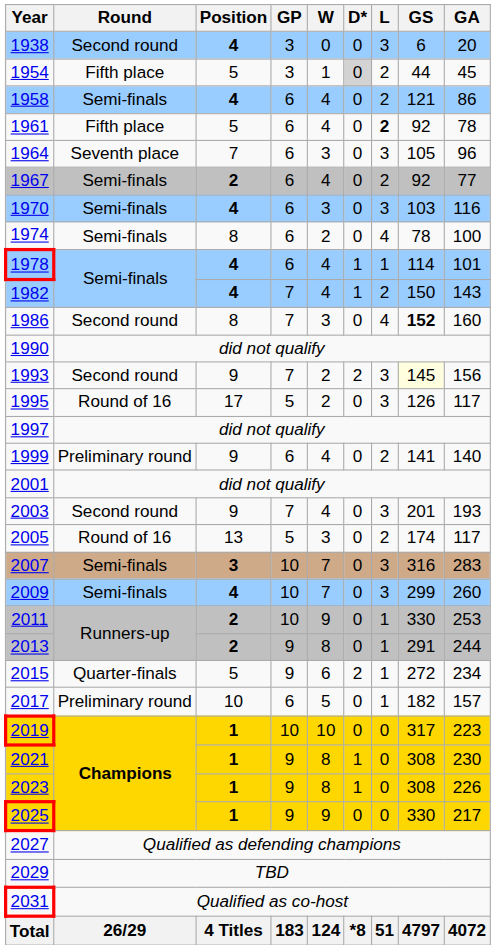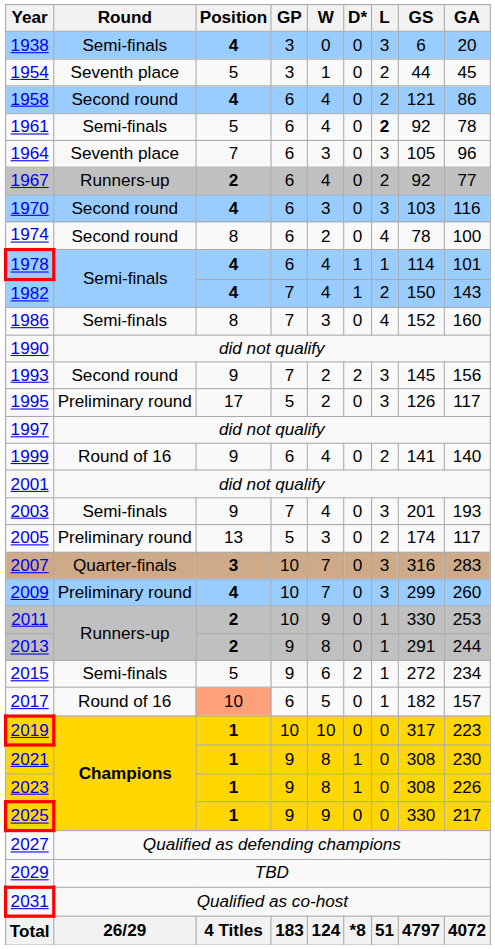 <table class="wikitable" style="text-align: center;">
 <tr>
 <th>Year</th>
 <th>Round</th>
 <th>Position</th>
 <th>GP</th>
 <th>W</th>
 <th>D*</th>
 <th>L</th>
 <th>GS</th>
 <th>GA</th>
 </tr>
 <tr bgcolor=9acdff>
 <td> <a href='#'>1938</a></td>
-<td>Second round</td>
+<td>Semi-finals</td>
 <td><strong>4</strong></td>
 <td>3</td>
 <td>0</td>
 <td>0</td>
 <td>3</td>
 <td>6</td>
 <td>20</td>
 </tr>
 <tr>
 <td> <a href='#'>1954</a></td>
-<td>Fifth place</td>
+<td>Seventh place</td>
 <td>5</td>
 <td>3</td>
 <td>1</td>
-<td style="background: lightgrey;">0</td>
+<td>0</td>
 <td>2</td>
 <td>44</td>
 <td>45</td>
 </tr>
 <tr bgcolor=9acdff>
 <td> <a href='#'>1958</a></td>
-<td>Semi-finals</td>
+<td>Second round</td>
 <td><strong>4</strong></td>
 <td>6</td>
 <td>4</td>
 <td>0</td>
 <td>2</td>
 <td>121</td>
 <td>86</td>
 </tr>
 <tr>
 <td> <a href='#'>1961</a></td>
-<td>Fifth place</td>
+<td>Semi-finals</td>
 <td>5</td>
 <td>6</td>
 <td>4</td>
 <td>0</td>
 <td><strong>2</strong></td>
 <td>92</td>
 <td>78</td>
 </tr>
 <tr>
 <td> <a href='#'>1964</a></td>
 <td>Seventh place</td>
 <td>7</td>
 <td>6</td>
 <td>3</td>
 <td>0</td>
 <td>3</td>
 <td>105</td>
 <td>96</td>
 </tr>
 <tr bgcolor=#C0C0C0>
 <td> <a href='#'>1967</a></td>
-<td>Semi-finals</td>
+<td>Runners-up</td>
 <td><strong>2</strong> </td>
 <td>6</td>
 <td>4</td>
 <td>0</td>
 <td>2</td>
 <td>92</td>
 <td>77</td>
 </tr>
 <tr bgcolor=9acdff>
 <td> <a href='#'>1970</a></td>
-<td>Semi-finals</td>
+<td>Second round</td>
 <td><strong>4</strong></td>
 <td>6</td>
 <td>3</td>
 <td>0</td>
 <td>3</td>
 <td>103</td>
 <td>116</td>
 </tr>
 <tr>
 <td> <a href='#'>1974</a></td>
-<td>Semi-finals</td>
+<td>Second round</td>
 <td>8</td>
 <td>6</td>
 <td>2</td>
 <td>0</td>
 <td>4</td>
 <td>78</td>
 <td>100</td>
 </tr>
 <tr bgcolor=9acdff>
 <td style="border: 3px solid red"> <a href='#'>1978</a></td>
 <td rowspan=2>Semi-finals</td>
 <td><strong>4</strong></td>
 <td>6</td>
 <td>4</td>
 <td>1</td>
 <td>1</td>
 <td>114</td>
 <td>101</td>
 </tr>
 <tr bgcolor=9acdff>
 <td> <a href='#'>1982</a></td>
 <td><strong>4</strong></td>
 <td>7</td>
 <td>4</td>
 <td>1</td>
 <td>2</td>
 <td>150</td>
 <td>143</td>
 </tr>
 <tr>
 <td> <a href='#'>1986</a></td>
-<td>Second round</td>
+<td>Semi-finals</td>
 <td>8</td>
 <td>7</td>
 <td>3</td>
 <td>0</td>
 <td>4</td>
-<td><strong>152</strong></td>
+<td>152</td>
 <td>160</td>
 </tr>
 <tr>
 <td> <a href='#'>1990</a></td>
 <td colspan="8"><em>did not qualify</em></td>
 </tr>
 <tr>
 <td> <a href='#'>1993</a></td>
 <td>Second round</td>
 <td>9</td>
 <td>7</td>
 <td>2</td>
 <td>2</td>
 <td>3</td>
-<td style="background: lightyellow;">145</td>
+<td>145</td>
 <td>156</td>
 </tr>
 <tr>
 <td> <a href='#'>1995</a></td>
-<td>Round of 16</td>
+<td>Preliminary round</td>
 <td>17</td>
 <td>5</td>
 <td>2</td>
 <td>0</td>
 <td>3</td>
 <td>126</td>
 <td>117</td>
 </tr>
 <tr>
 <td> <a href='#'>1997</a></td>
 <td colspan="8"><em>did not qualify</em></td>
 </tr>
 <tr>
 <td> <a href='#'>1999</a></td>
-<td>Preliminary round</td>
+<td>Round of 16</td>
 <td>9</td>
 <td>6</td>
 <td>4</td>
 <td>0</td>
 <td>2</td>
 <td>141</td>
 <td>140</td>
 </tr>
 <tr>
 <td> <a href='#'>2001</a></td>
 <td colspan="8"><em>did not qualify</em></td>
 </tr>
 <tr>
 <td> <a href='#'>2003</a></td>
-<td>Second round</td>
+<td>Semi-finals</td>
 <td>9</td>
 <td>7</td>
 <td>4</td>
 <td>0</td>
 <td>3</td>
 <td>201</td>
 <td>193</td>
 </tr>
 <tr>
 <td> <a href='#'>2005</a></td>
-<td>Round of 16</td>
+<td>Preliminary round</td>
 <td>13</td>
 <td>5</td>
 <td>3</td>
 <td>0</td>
 <td>2</td>
 <td>174</td>
 <td>117</td>
 </tr>
 <tr style="background:#cfaa88;">
 <td> <a href='#'>2007</a></td>
-<td>Semi-finals</td>
+<td>Quarter-finals</td>
 <td><strong>3</strong> </td>
 <td>10</td>
 <td>7</td>
 <td>0</td>
 <td>3</td>
 <td>316</td>
 <td>283</td>
 </tr>
 <tr bgcolor=9acdff>
 <td> <a href='#'>2009</a></td>
-<td>Semi-finals</td>
+<td>Preliminary round</td>
 <td><strong>4</strong></td>
 <td>10</td>
 <td>7</td>
 <td>0</td>
 <td>3</td>
 <td>299</td>
 <td>260</td>
 </tr>
 <tr bgcolor=#C0C0C0>
 <td> <a href='#'>2011</a></td>
 <td rowspan=2>Runners-up</td>
 <td><strong>2</strong> </td>
 <td>10</td>
 <td>9</td>
 <td>0</td>
 <td>1</td>
 <td>330</td>
 <td>253</td>
 </tr>
 <tr bgcolor=#C0C0C0>
 <td> <a href='#'>2013</a></td>
 <td><strong>2</strong> </td>
 <td>9</td>
 <td>8</td>
 <td>0</td>
 <td>1</td>
 <td>291</td>
 <td>244</td>
 </tr>
 <tr>
 <td> <a href='#'>2015</a></td>
-<td>Quarter-finals</td>
+<td>Semi-finals</td>
 <td>5</td>
 <td>9</td>
 <td>6</td>
 <td>2</td>
 <td>1</td>
 <td>272</td>
 <td>234</td>
 </tr>
 <tr>
 <td> <a href='#'>2017</a></td>
-<td>Preliminary round</td>
-<td>10</td>
+<td>Round of 16</td>
+<td style="background: lightsalmon;">10</td>
 <td>6</td>
 <td>5</td>
 <td>0</td>
 <td>1</td>
 <td>182</td>
 <td>157</td>
 </tr>
 <tr bgcolor=gold>
 <td style="border: 3px solid red"> <a href='#'>2019</a></td>
 <td rowspan=4><strong>Champions</strong></td>
 <td><strong>1</strong> </td>
 <td>10</td>
 <td>10</td>
 <td>0</td>
 <td>0</td>
 <td>317</td>
 <td>223</td>
 </tr>
 <tr bgcolor=gold>
 <td> <a href='#'>2021</a></td>
 <td><strong>1</strong> </td>
 <td>9</td>
 <td>8</td>
 <td>1</td>
 <td>0</td>
 <td>308</td>
 <td>230</td>
 </tr>
 <tr bgcolor=gold>
 <td> <a href='#'>2023</a></td>
 <td><strong>1</strong> </td>
 <td>9</td>
 <td>8</td>
 <td>1</td>
 <td>0</td>
 <td>308</td>
 <td>226</td>
 </tr>
 <tr bgcolor=gold>
 <td style="border: 3px solid red"> <a href='#'>2025</a></td>
 <td><strong>1</strong> </td>
 <td>9</td>
 <td>9</td>
 <td>0</td>
 <td>0</td>
 <td>330</td>
 <td>217</td>
 </tr>
 <tr>
 <td> <a href='#'>2027</a></td>
 <td colspan=8><em>Qualified as defending champions</em></td>
 </tr>
 <tr>
 <td> <a href='#'>2029</a></td>
 <td colspan=8><em>TBD</em></td>
 </tr>
 <tr>
 <td style="border: 3px solid red"> <a href='#'>2031</a></td>
 <td colspan=8><em>Qualified as co-host</em></td>
 </tr>
 <tr>
 <th>Total</th>
 <th>26/29</th>
 <th>4 Titles</th>
 <th>183</th>
 <th>124</th>
 <th>*8</th>
 <th>51</th>
 <th>4797</th>
 <th>4072</th>
 </tr>
 </table>
